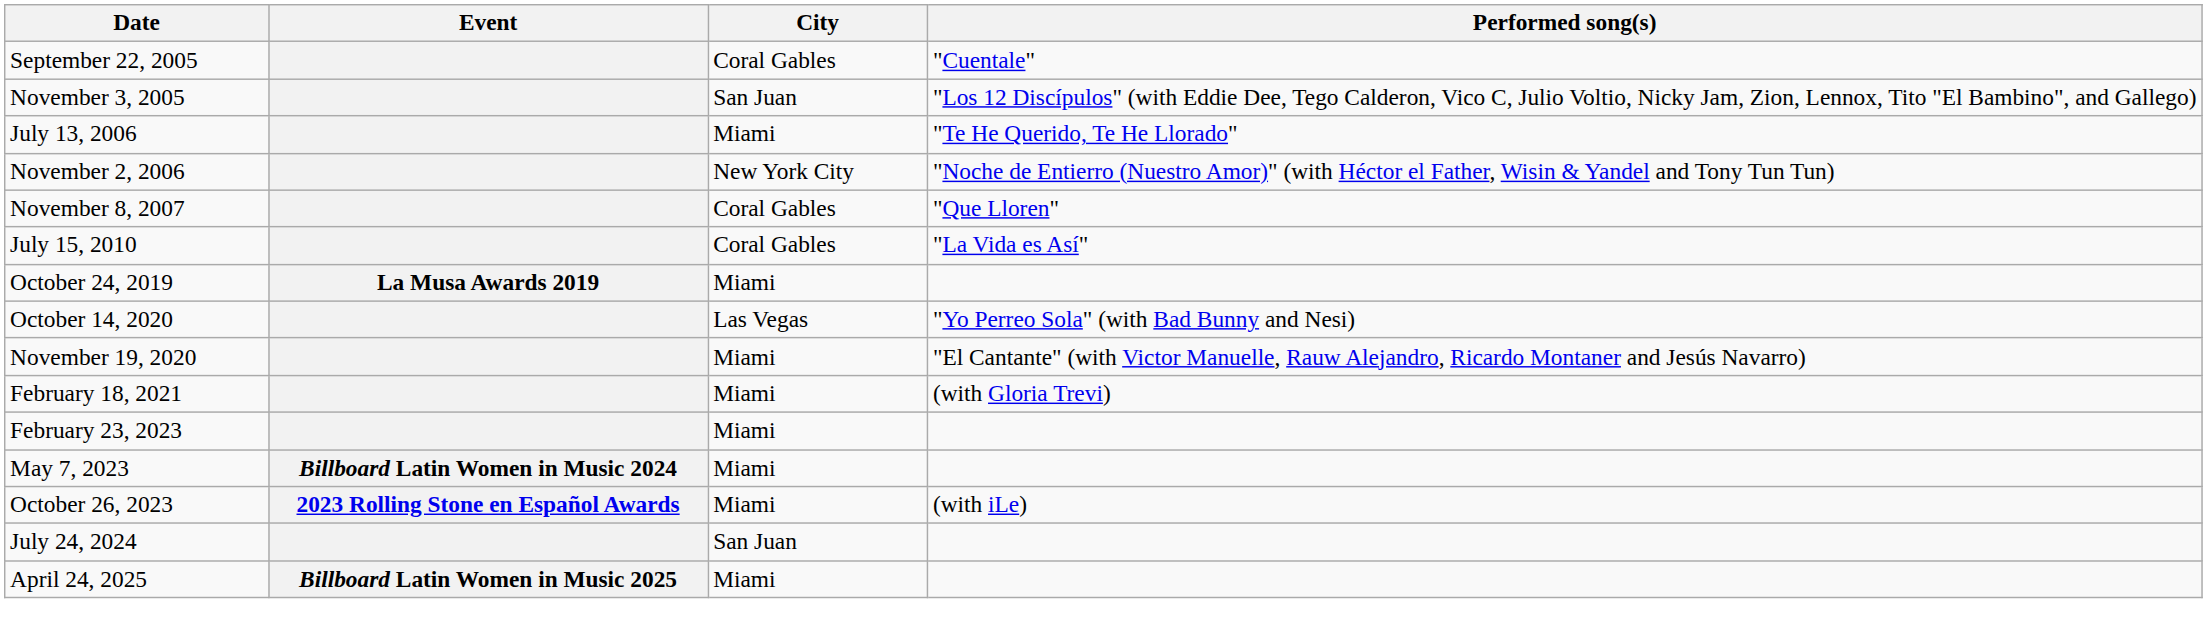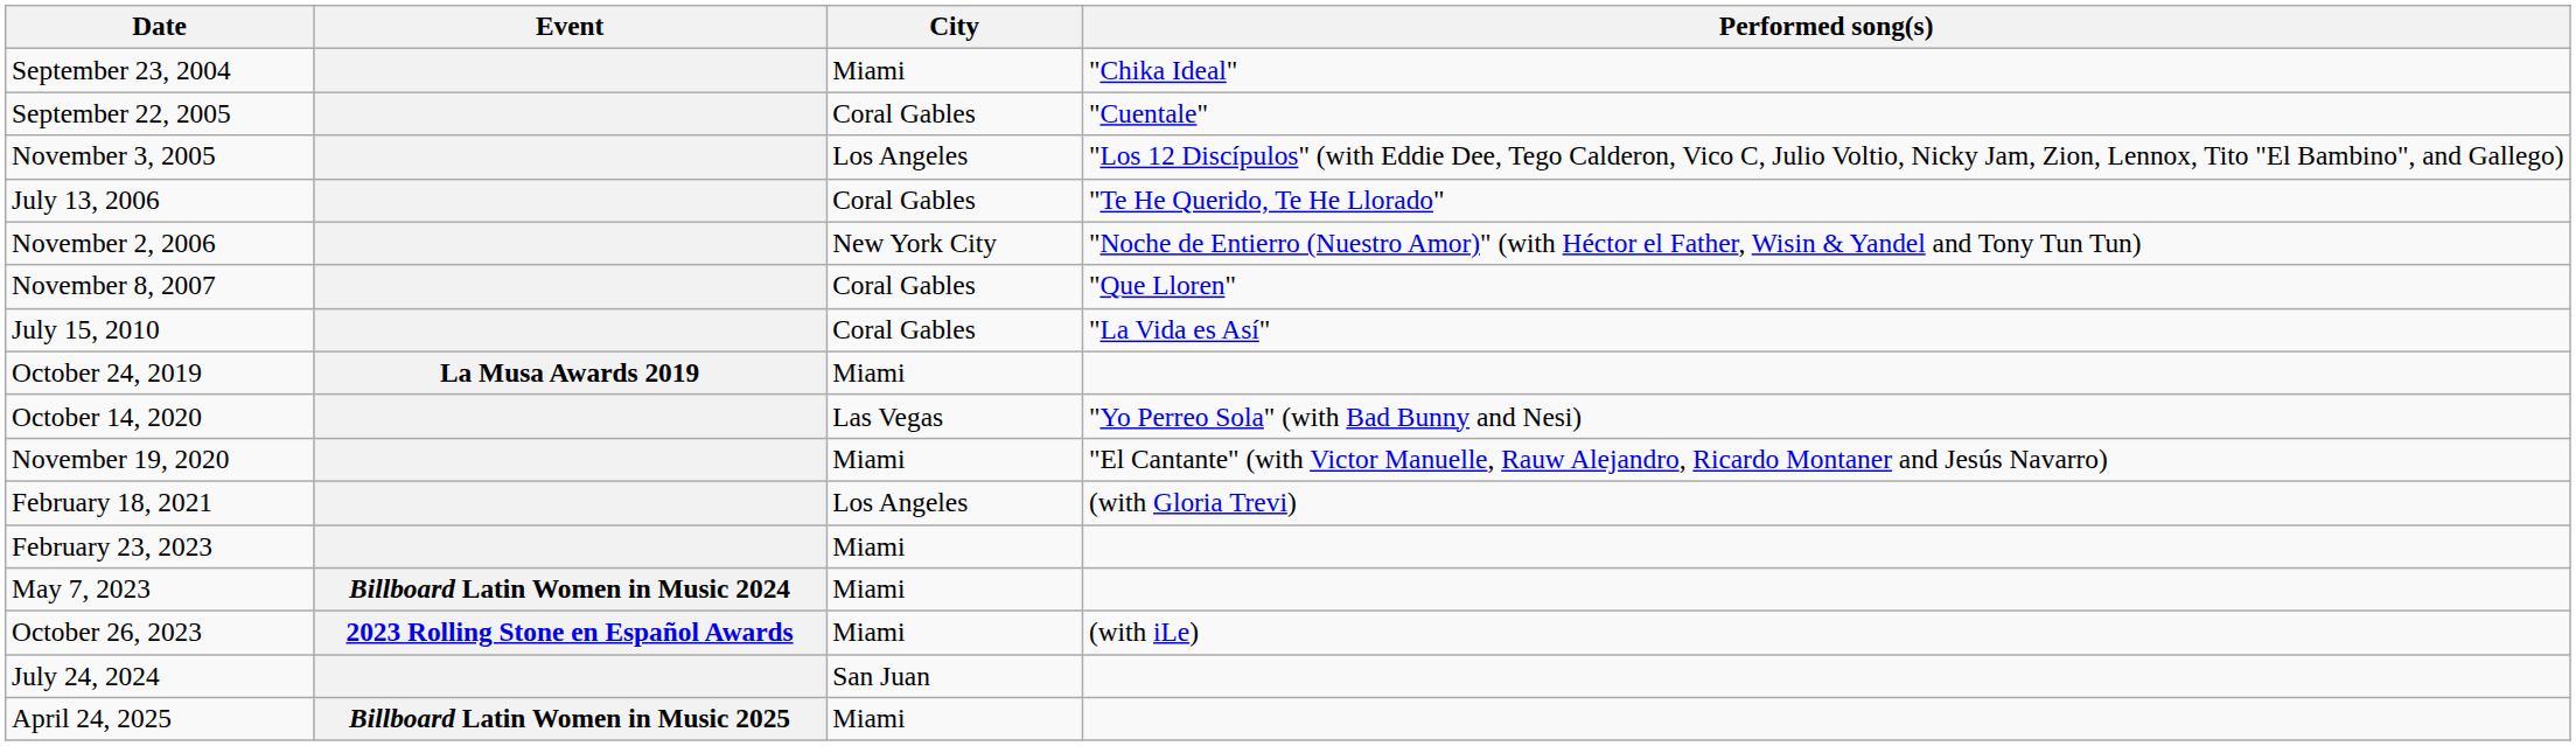 <table class="wikitable sortable plainrowheaders">
 <tr>
 <th style="width:12%;">Date</th>
 <th style="width:20%;">Event</th>
 <th style="width:10%;">City</th>
 <th class="unsortable">Performed song(s)</th>
+</tr>
+<tr>
+<td>September 23, 2004</td>
+<th scope="row"></th>
+<td>Miami</td>
+<td>"<a href='#'>Chika Ideal</a>"</td>
 </tr>
 <tr>
 <td>September 22, 2005</td>
 <th scope="row"></th>
 <td>Coral Gables</td>
 <td>"<a href='#'>Cuentale</a>"</td>
 </tr>
 <tr>
 <td>November 3, 2005</td>
 <th scope="row"></th>
-<td>San Juan</td>
+<td>Los Angeles</td>
 <td>"<a href='#'>Los 12 Discípulos</a>" (with Eddie Dee, Tego Calderon, Vico C, Julio Voltio, Nicky Jam, Zion, Lennox, Tito "El Bambino", and Gallego)</td>
 </tr>
 <tr>
 <td>July 13, 2006</td>
 <th scope="row"></th>
-<td>Miami</td>
+<td>Coral Gables</td>
 <td>"<a href='#'>Te He Querido, Te He Llorado</a>"</td>
 </tr>
 <tr>
 <td>November 2, 2006</td>
 <th scope="row"></th>
 <td>New York City</td>
 <td>"<a href='#'>Noche de Entierro (Nuestro Amor)</a>" (with <a href='#'>Héctor el Father</a>, <a href='#'>Wisin & Yandel</a> and Tony Tun Tun)</td>
 </tr>
 <tr>
 <td>November 8, 2007</td>
 <th scope="row"></th>
 <td>Coral Gables</td>
 <td>"<a href='#'>Que Lloren</a>"</td>
 </tr>
 <tr>
 <td>July 15, 2010</td>
 <th scope="row"></th>
 <td>Coral Gables</td>
 <td>"<a href='#'>La Vida es Así</a>"</td>
 </tr>
 <tr>
 <td>October 24, 2019</td>
 <th scope="row">La Musa Awards 2019</th>
 <td>Miami</td>
 <td><br></td>
 </tr>
 <tr>
 <td>October 14, 2020</td>
 <th scope="row"></th>
 <td>Las Vegas</td>
 <td>"<a href='#'>Yo Perreo Sola</a>" (with <a href='#'>Bad Bunny</a> and Nesi)</td>
 </tr>
 <tr>
 <td>November 19, 2020</td>
 <th scope="row"></th>
 <td>Miami</td>
 <td>"El Cantante" (with <a href='#'>Victor Manuelle</a>, <a href='#'>Rauw Alejandro</a>, <a href='#'>Ricardo Montaner</a> and Jesús Navarro)</td>
 </tr>
 <tr>
 <td>February 18, 2021</td>
 <th scope="row"></th>
-<td>Miami</td>
+<td>Los Angeles</td>
 <td> (with <a href='#'>Gloria Trevi</a>)</td>
 </tr>
 <tr>
 <td>February 23, 2023</td>
 <th scope="row"></th>
 <td>Miami</td>
 <td></td>
 </tr>
 <tr>
 <td>May 7, 2023</td>
 <th scope="row"><em>Billboard</em> Latin Women in Music 2024</th>
 <td>Miami</td>
 <td></td>
 </tr>
 <tr>
 <td>October 26, 2023</td>
 <th scope="row"><a href='#'>2023 Rolling Stone en Español Awards</a></th>
 <td>Miami</td>
 <td> (with <a href='#'>iLe</a>)</td>
 </tr>
 <tr>
 <td>July 24, 2024</td>
 <th scope="row"></th>
 <td>San Juan</td>
 <td></td>
 </tr>
 <tr>
 <td>April 24, 2025</td>
 <th scope="row"><em>Billboard</em> Latin Women in Music 2025</th>
 <td>Miami</td>
 <td></td>
 </tr>
 </table>
